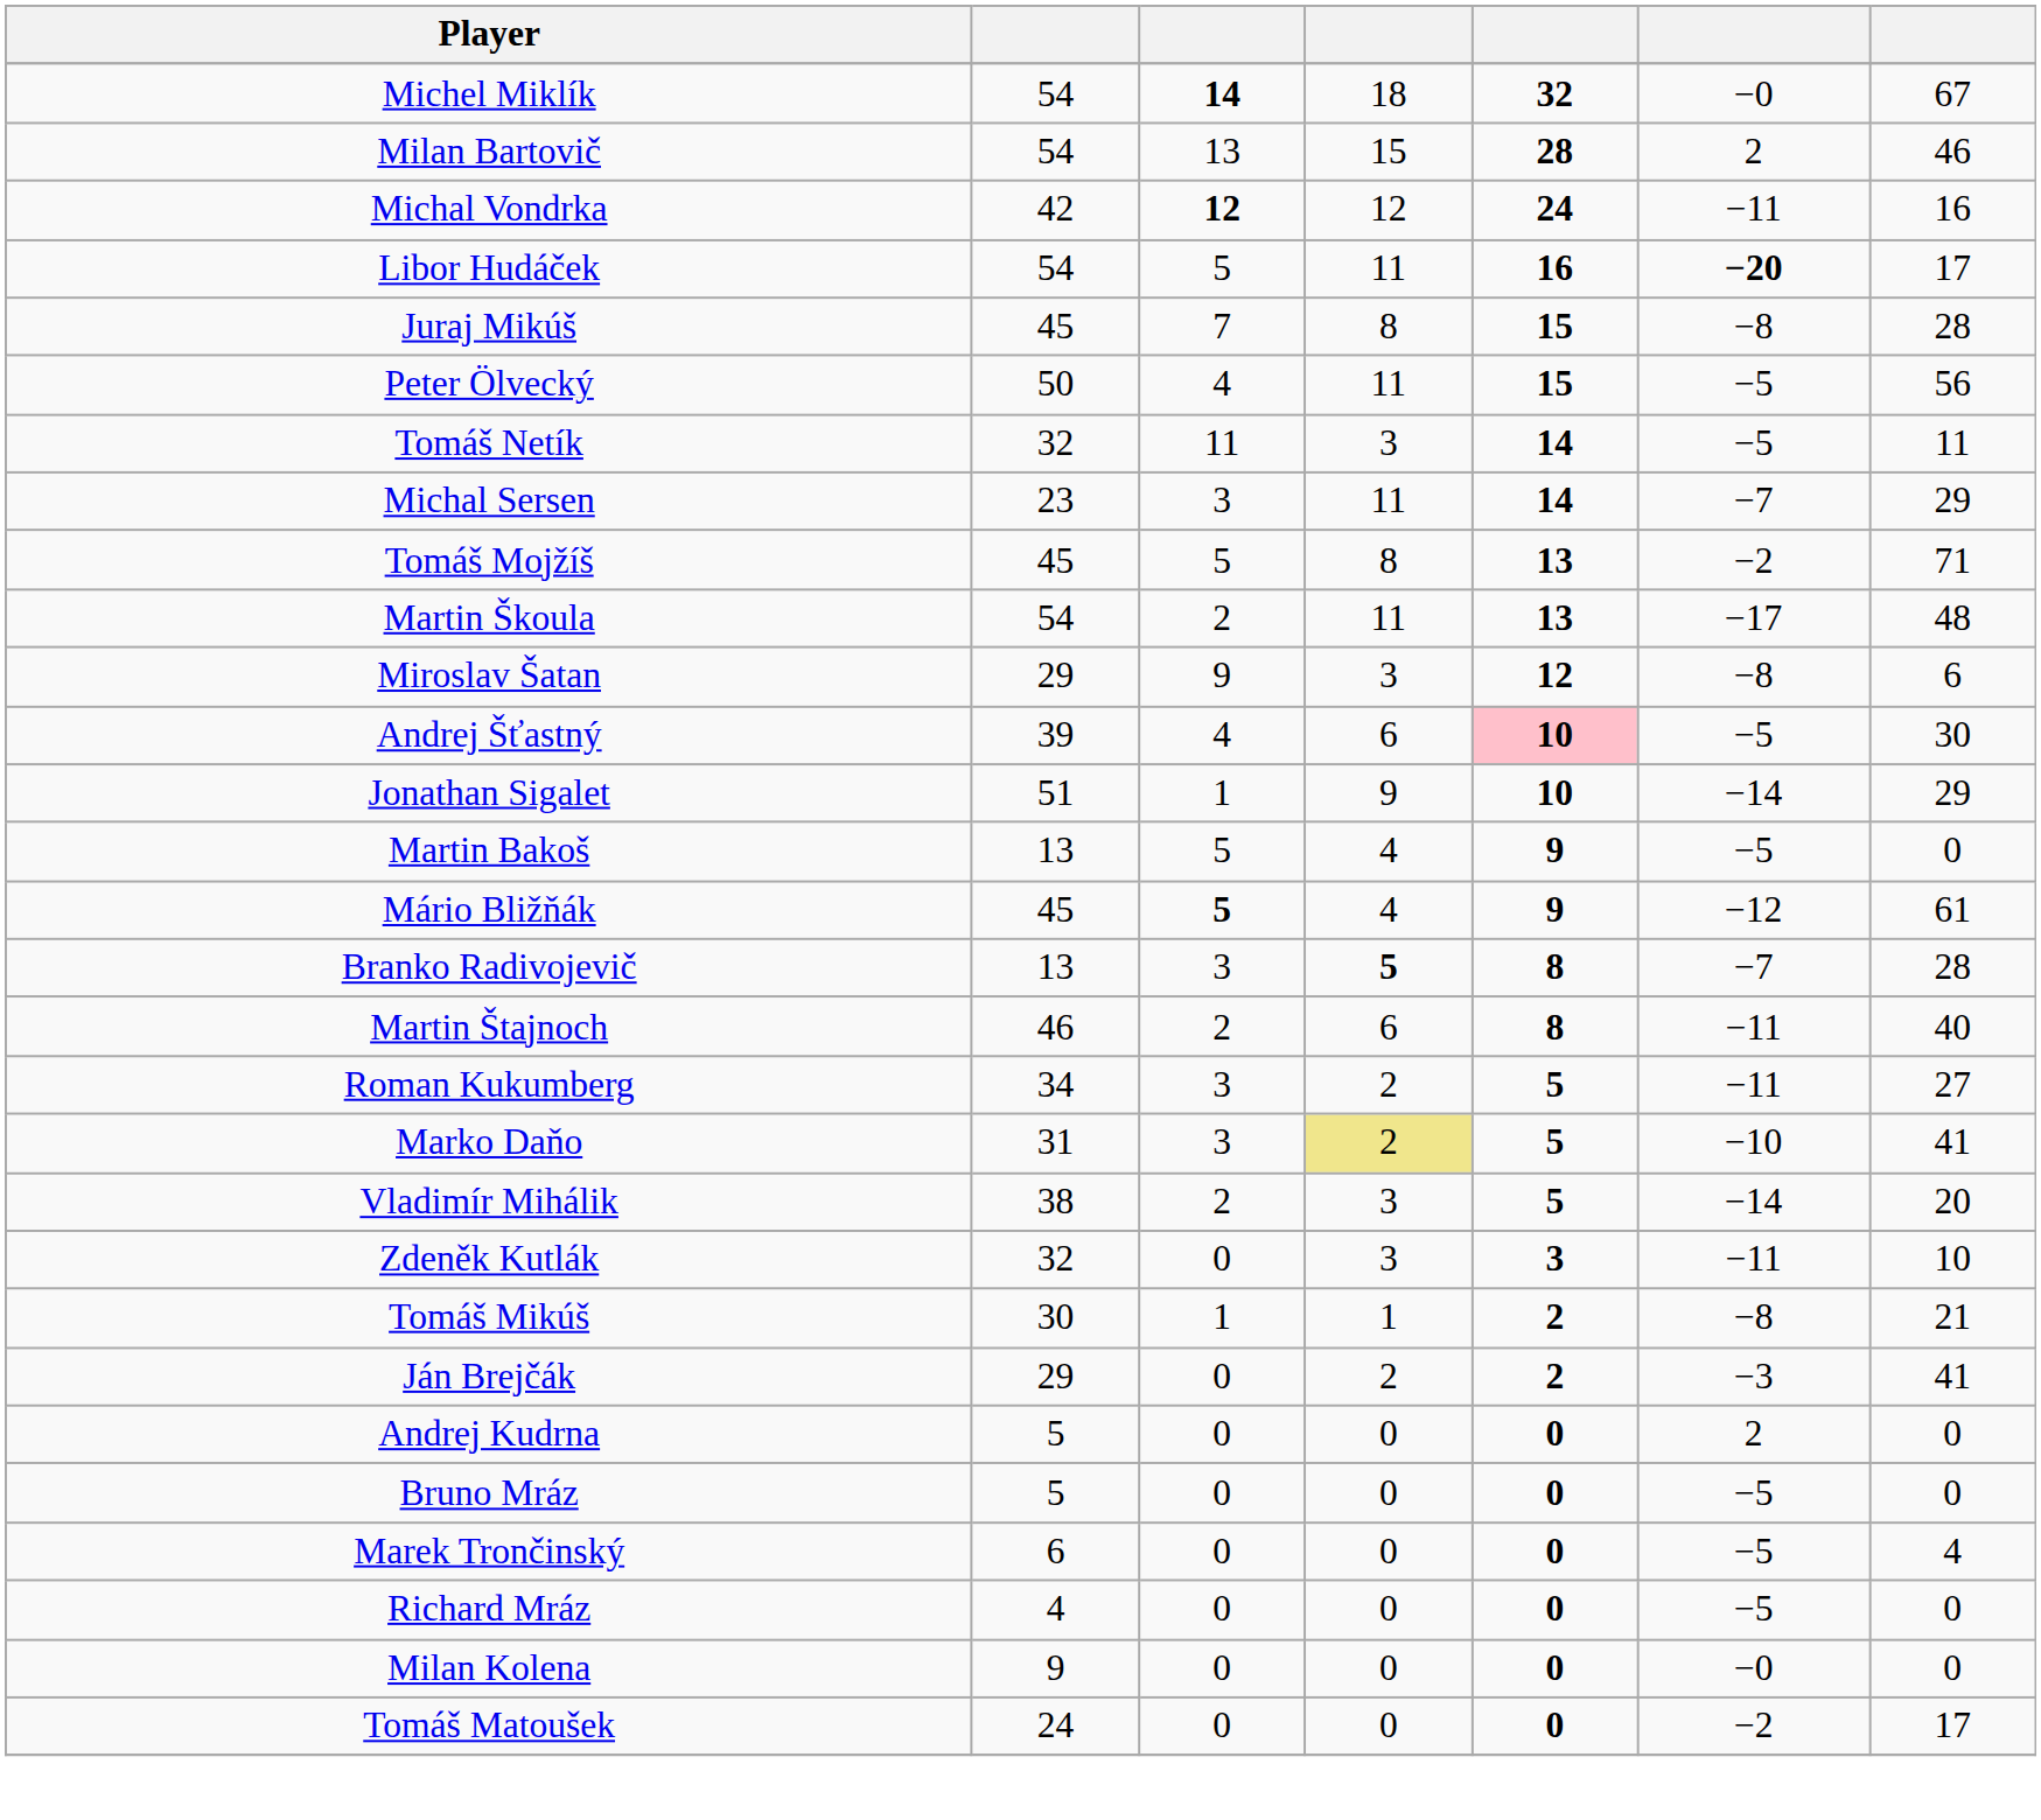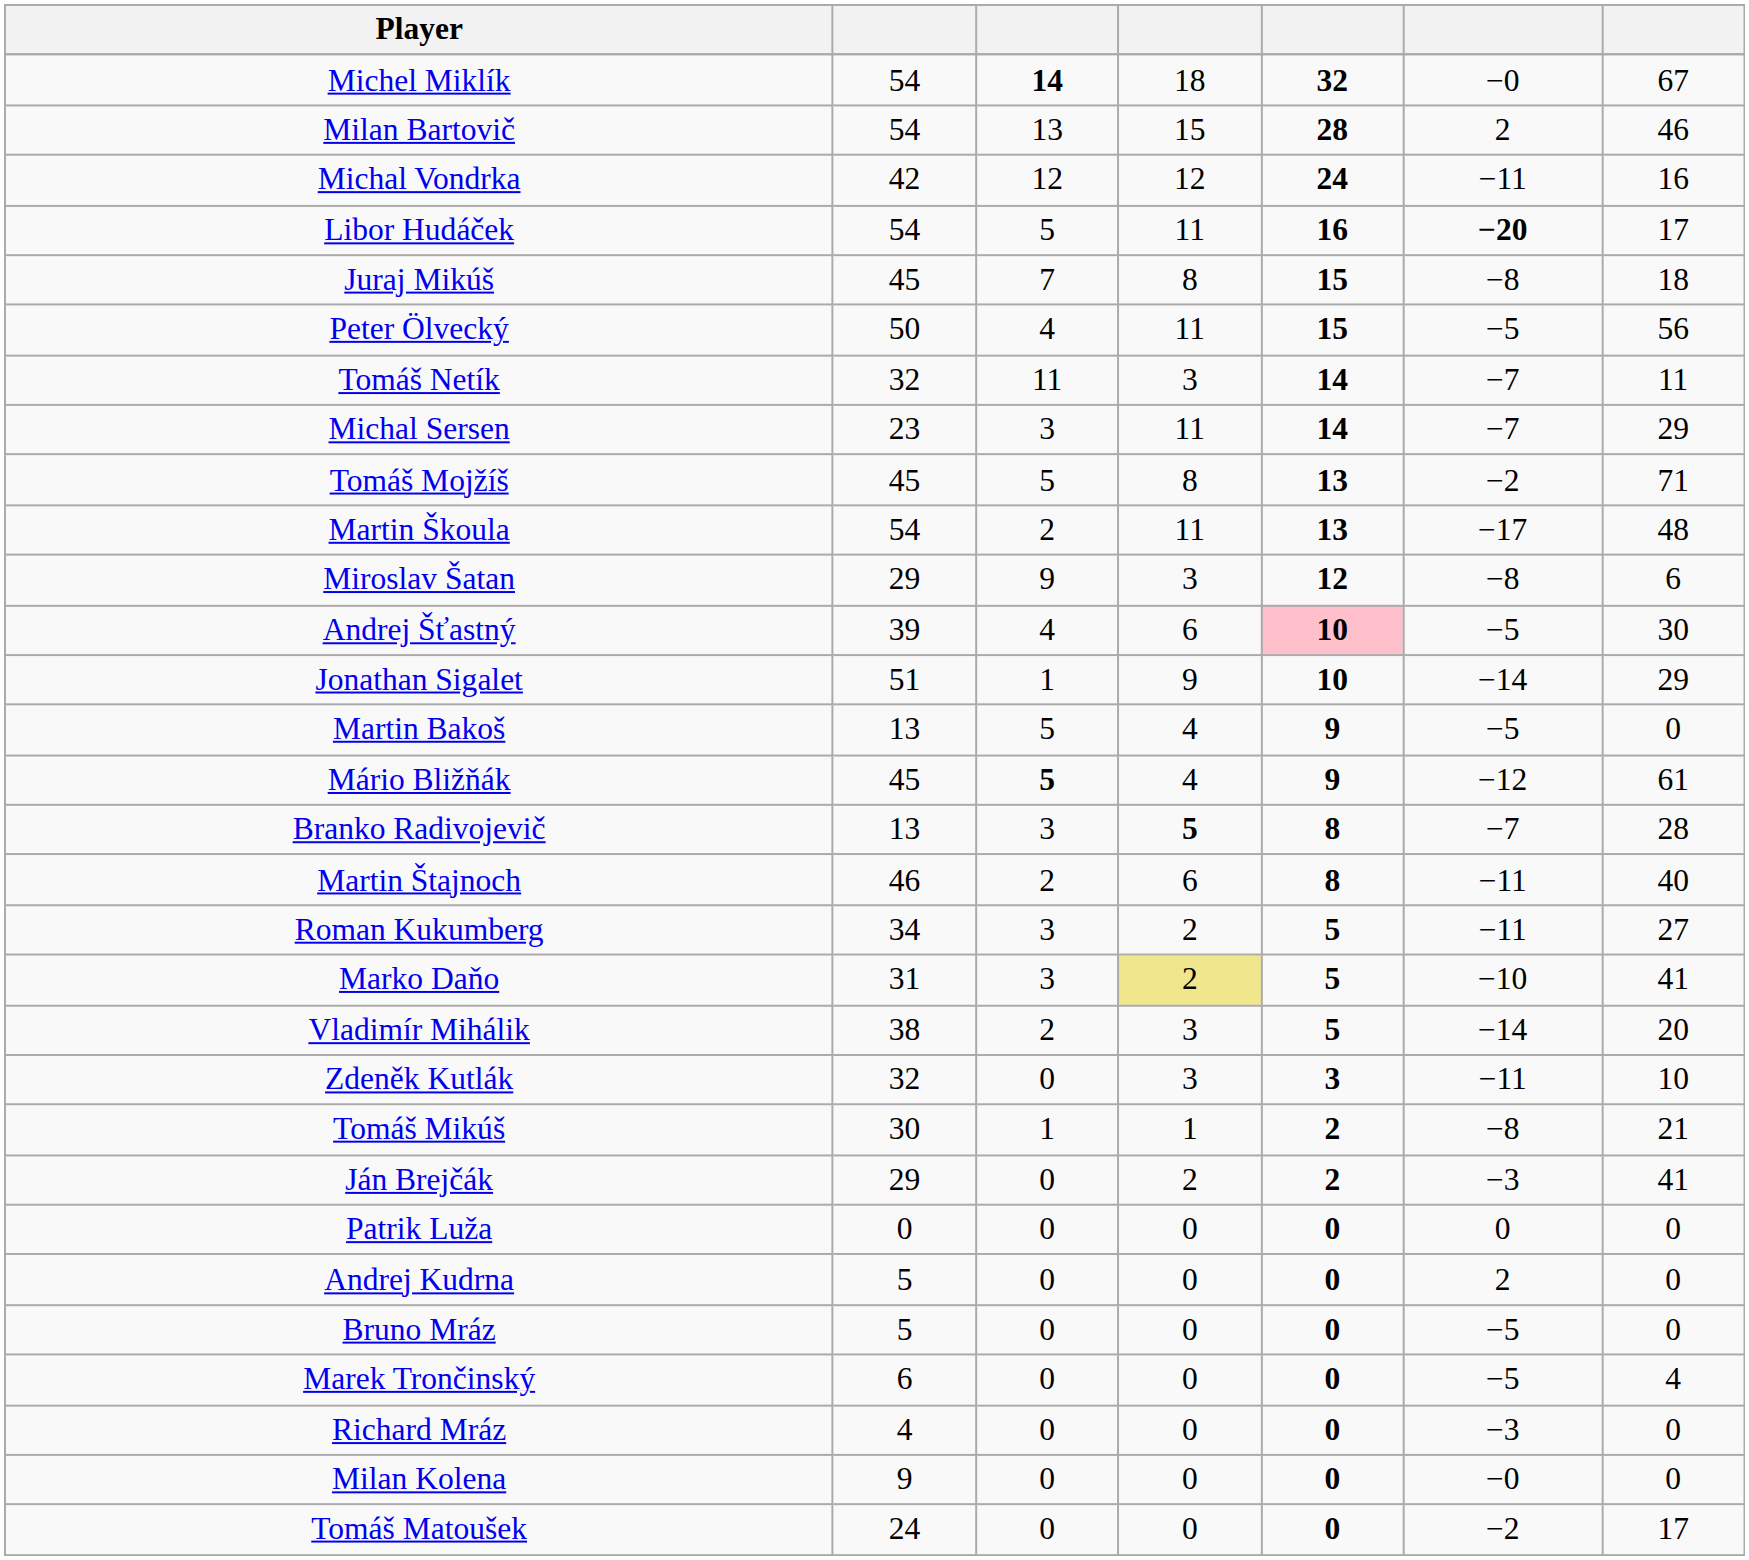 <table class="wikitable sortable" style="width:100%; text-align:center;">
 <tr align=center>
 <th>Player</th>
 <th></th>
 <th></th>
 <th></th>
 <th></th>
 <th data-sort-type="number"></th>
 <th></th>
 </tr>
 <tr align=center>
 </tr>
 <tr>
 <td><a href='#'>Michel Miklík</a></td>
 <td>54</td>
 <td><strong>14</strong></td>
 <td>18</td>
 <td><strong>32</strong></td>
 <td>−0</td>
 <td>67</td>
 </tr>
 <tr>
 <td><a href='#'>Milan Bartovič</a></td>
 <td>54</td>
 <td>13</td>
 <td>15</td>
 <td><strong>28</strong></td>
 <td>2</td>
 <td>46</td>
 </tr>
 <tr>
 <td><a href='#'>Michal Vondrka</a></td>
 <td>42</td>
-<td><strong>12</strong></td>
+<td>12</td>
 <td>12</td>
 <td><strong>24</strong></td>
 <td>−11</td>
 <td>16</td>
 </tr>
 <tr>
 <td><a href='#'>Libor Hudáček</a></td>
 <td>54</td>
 <td>5</td>
 <td>11</td>
 <td><strong>16</strong></td>
 <td><strong>−20</strong></td>
 <td>17</td>
 </tr>
 <tr>
 <td><a href='#'>Juraj Mikúš</a></td>
 <td>45</td>
 <td>7</td>
 <td>8</td>
 <td><strong>15</strong></td>
 <td>−8</td>
-<td>28</td>
+<td>18</td>
 </tr>
 <tr>
 <td><a href='#'>Peter Ölvecký</a></td>
 <td>50</td>
 <td>4</td>
 <td>11</td>
 <td><strong>15</strong></td>
 <td>−5</td>
 <td>56</td>
 </tr>
 <tr>
 <td><a href='#'>Tomáš Netík</a></td>
 <td>32</td>
 <td>11</td>
 <td>3</td>
 <td><strong>14</strong></td>
-<td>−5</td>
+<td>−7</td>
 <td>11</td>
 </tr>
 <tr>
 <td><a href='#'>Michal Sersen</a></td>
 <td>23</td>
 <td>3</td>
 <td>11</td>
 <td><strong>14</strong></td>
 <td>−7</td>
 <td>29</td>
 </tr>
 <tr>
 <td><a href='#'>Tomáš Mojžíš</a></td>
 <td>45</td>
 <td>5</td>
 <td>8</td>
 <td><strong>13</strong></td>
 <td>−2</td>
 <td>71</td>
 </tr>
 <tr>
 <td><a href='#'>Martin Škoula</a></td>
 <td>54</td>
 <td>2</td>
 <td>11</td>
 <td><strong>13</strong></td>
 <td>−17</td>
 <td>48</td>
 </tr>
 <tr>
 <td><a href='#'>Miroslav Šatan</a></td>
 <td>29</td>
 <td>9</td>
 <td>3</td>
 <td><strong>12</strong></td>
 <td>−8</td>
 <td>6</td>
 </tr>
 <tr>
 <td><a href='#'>Andrej Šťastný</a></td>
 <td>39</td>
 <td>4</td>
 <td>6</td>
 <td style="background: pink;"><strong>10</strong></td>
 <td>−5</td>
 <td>30</td>
 </tr>
 <tr>
 <td><a href='#'>Jonathan Sigalet</a></td>
 <td>51</td>
 <td>1</td>
 <td>9</td>
 <td><strong>10</strong></td>
 <td>−14</td>
 <td>29</td>
 </tr>
 <tr>
 <td><a href='#'>Martin Bakoš</a></td>
 <td>13</td>
 <td>5</td>
 <td>4</td>
 <td><strong>9</strong></td>
 <td>−5</td>
 <td>0</td>
 </tr>
 <tr>
 <td><a href='#'>Mário Bližňák</a></td>
 <td>45</td>
 <td><strong>5</strong></td>
 <td>4</td>
 <td><strong>9</strong></td>
 <td>−12</td>
 <td>61</td>
 </tr>
 <tr>
 <td><a href='#'>Branko Radivojevič</a></td>
 <td>13</td>
 <td>3</td>
 <td><strong>5</strong></td>
 <td><strong>8</strong></td>
 <td>−7</td>
 <td>28</td>
 </tr>
 <tr>
 <td><a href='#'>Martin Štajnoch</a></td>
 <td>46</td>
 <td>2</td>
 <td>6</td>
 <td><strong>8</strong></td>
 <td>−11</td>
 <td>40</td>
 </tr>
 <tr>
 <td><a href='#'>Roman Kukumberg</a></td>
 <td>34</td>
 <td>3</td>
 <td>2</td>
 <td><strong>5</strong></td>
 <td>−11</td>
 <td>27</td>
 </tr>
 <tr>
 <td><a href='#'>Marko Daňo</a></td>
 <td>31</td>
 <td>3</td>
 <td style="background: khaki;">2</td>
 <td><strong>5</strong></td>
 <td>−10</td>
 <td>41</td>
 </tr>
 <tr>
 <td><a href='#'>Vladimír Mihálik</a></td>
 <td>38</td>
 <td>2</td>
 <td>3</td>
 <td><strong>5</strong></td>
 <td>−14</td>
 <td>20</td>
 </tr>
 <tr>
 <td><a href='#'>Zdeněk Kutlák</a></td>
 <td>32</td>
 <td>0</td>
 <td>3</td>
 <td><strong>3</strong></td>
 <td>−11</td>
 <td>10</td>
 </tr>
 <tr>
 <td><a href='#'>Tomáš Mikúš</a></td>
 <td>30</td>
 <td>1</td>
 <td>1</td>
 <td><strong>2</strong></td>
 <td>−8</td>
 <td>21</td>
 </tr>
 <tr>
 <td><a href='#'>Ján Brejčák</a></td>
 <td>29</td>
 <td>0</td>
 <td>2</td>
 <td><strong>2</strong></td>
 <td>−3</td>
 <td>41</td>
 </tr>
 <tr>
+<td><a href='#'>Patrik Luža</a></td>
+<td>0</td>
+<td>0</td>
+<td>0</td>
+<td><strong>0</strong></td>
+<td>0</td>
+<td>0</td>
+</tr>
+<tr>
 <td><a href='#'>Andrej Kudrna</a></td>
 <td>5</td>
 <td>0</td>
 <td>0</td>
 <td><strong>0</strong></td>
 <td>2</td>
 <td>0</td>
 </tr>
 <tr>
 <td><a href='#'>Bruno Mráz</a></td>
 <td>5</td>
 <td>0</td>
 <td>0</td>
 <td><strong>0</strong></td>
 <td>−5</td>
 <td>0</td>
 </tr>
 <tr>
 <td><a href='#'>Marek Trončinský</a></td>
 <td>6</td>
 <td>0</td>
 <td>0</td>
 <td><strong>0</strong></td>
 <td>−5</td>
 <td>4</td>
 </tr>
 <tr>
 <td><a href='#'>Richard Mráz</a></td>
 <td>4</td>
 <td>0</td>
 <td>0</td>
 <td><strong>0</strong></td>
-<td>−5</td>
+<td>−3</td>
 <td>0</td>
 </tr>
 <tr>
 <td><a href='#'>Milan Kolena</a></td>
 <td>9</td>
 <td>0</td>
 <td>0</td>
 <td><strong>0</strong></td>
 <td>−0</td>
 <td>0</td>
 </tr>
 <tr>
 <td><a href='#'>Tomáš Matoušek</a></td>
 <td>24</td>
 <td>0</td>
 <td>0</td>
 <td><strong>0</strong></td>
 <td>−2</td>
 <td>17</td>
 </tr>
 <tr>
 </tr>
 </table>
